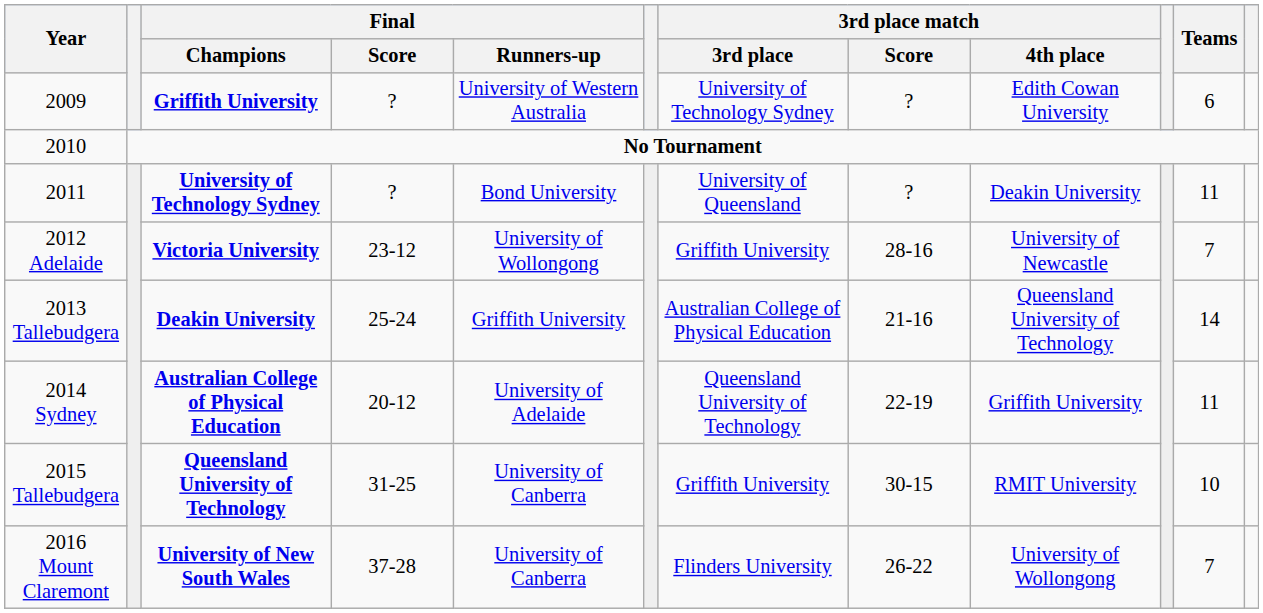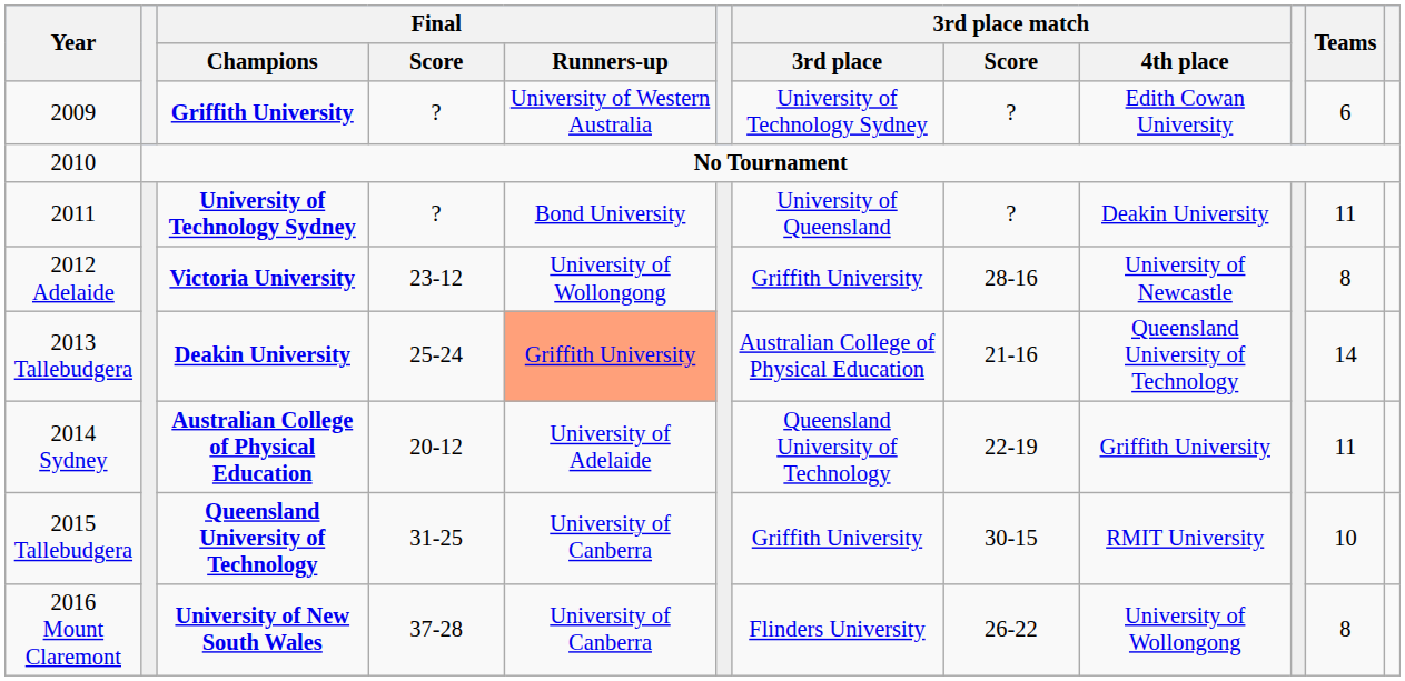 <table class="wikitable" style="font-size:90%; width: 100%; text-align: center;">
 <tr bgcolor=#c1d8ff>
 <th rowspan=2 width=6%>Year</th>
 <th width=1% rowspan=3 bgcolor=ffffff></th>
 <th colspan=3>Final</th>
 <th width=1% rowspan=3 bgcolor=ffffff></th>
 <th colspan=3>3rd place match</th>
 <th width=1% rowspan=3 bgcolor=#ffffff></th>
 <th rowspan=2 width=5%>Teams</th>
 <th rowspan=2 width=1%></th>
 </tr>
 <tr bgcolor=#efefef>
 <th width=14%>Champions</th>
 <th width=9%>Score</th>
 <th width=14%>Runners-up</th>
 <th width=14%>3rd place</th>
 <th width=9%>Score</th>
 <th width=14%>4th place</th>
 </tr>
 <tr>
 <td>2009</td>
 <td><strong><a href='#'>Griffith University</a></strong></td>
 <td>?</td>
 <td><a href='#'>University of Western Australia</a></td>
 <td><a href='#'>University of Technology Sydney</a></td>
 <td>?</td>
 <td><a href='#'>Edith Cowan University</a></td>
 <td>6</td>
 <td></td>
 </tr>
 <tr>
 <td>2010</td>
 <td colspan=11><strong>No Tournament</strong></td>
 </tr>
 <tr>
 <td>2011</td>
 <td rowspan=6 bgcolor="#efefef"></td>
 <td><strong><a href='#'>University of Technology Sydney</a></strong></td>
 <td>?</td>
 <td><a href='#'>Bond University</a></td>
 <td rowspan=6 bgcolor="#efefef"></td>
 <td><a href='#'>University of Queensland</a></td>
 <td>?</td>
 <td><a href='#'>Deakin University</a></td>
 <td rowspan=6 bgcolor="#efefef"></td>
 <td>11</td>
 <td></td>
 </tr>
 <tr>
 <td>2012<br><a href='#'>Adelaide</a></td>
 <td><strong><a href='#'>Victoria University</a></strong></td>
 <td>23-12</td>
 <td><a href='#'>University of Wollongong</a></td>
 <td><a href='#'>Griffith University</a></td>
 <td>28-16</td>
 <td><a href='#'>University of Newcastle</a></td>
-<td>7</td>
+<td>8</td>
 <td></td>
 </tr>
 <tr>
 <td>2013<br><a href='#'>Tallebudgera</a></td>
 <td><strong><a href='#'>Deakin University</a></strong></td>
 <td>25-24</td>
-<td><a href='#'>Griffith University</a></td>
+<td style="background: lightsalmon;"><a href='#'>Griffith University</a></td>
 <td><a href='#'>Australian College of Physical Education</a></td>
 <td>21-16</td>
 <td><a href='#'>Queensland University of Technology</a></td>
 <td>14</td>
 <td></td>
 </tr>
 <tr>
 <td>2014<br><a href='#'>Sydney</a></td>
 <td><strong><a href='#'>Australian College of Physical Education</a></strong></td>
 <td>20-12</td>
 <td><a href='#'>University of Adelaide</a></td>
 <td><a href='#'>Queensland University of Technology</a></td>
 <td>22-19</td>
 <td><a href='#'>Griffith University</a></td>
 <td>11</td>
 <td></td>
 </tr>
 <tr>
 <td>2015<br><a href='#'>Tallebudgera</a></td>
 <td><strong><a href='#'>Queensland University of Technology</a></strong></td>
 <td>31-25</td>
 <td><a href='#'>University of Canberra</a></td>
 <td><a href='#'>Griffith University</a></td>
 <td>30-15</td>
 <td><a href='#'>RMIT University </a></td>
 <td>10</td>
 <td></td>
 </tr>
 <tr>
 <td>2016<br><a href='#'>Mount Claremont</a></td>
 <td><strong><a href='#'>University of New South Wales</a></strong></td>
 <td>37-28</td>
 <td><a href='#'>University of Canberra</a></td>
 <td><a href='#'>Flinders University</a></td>
 <td>26-22</td>
 <td><a href='#'>University of Wollongong</a></td>
-<td>7</td>
+<td>8</td>
 <td></td>
 </tr>
 </table>
